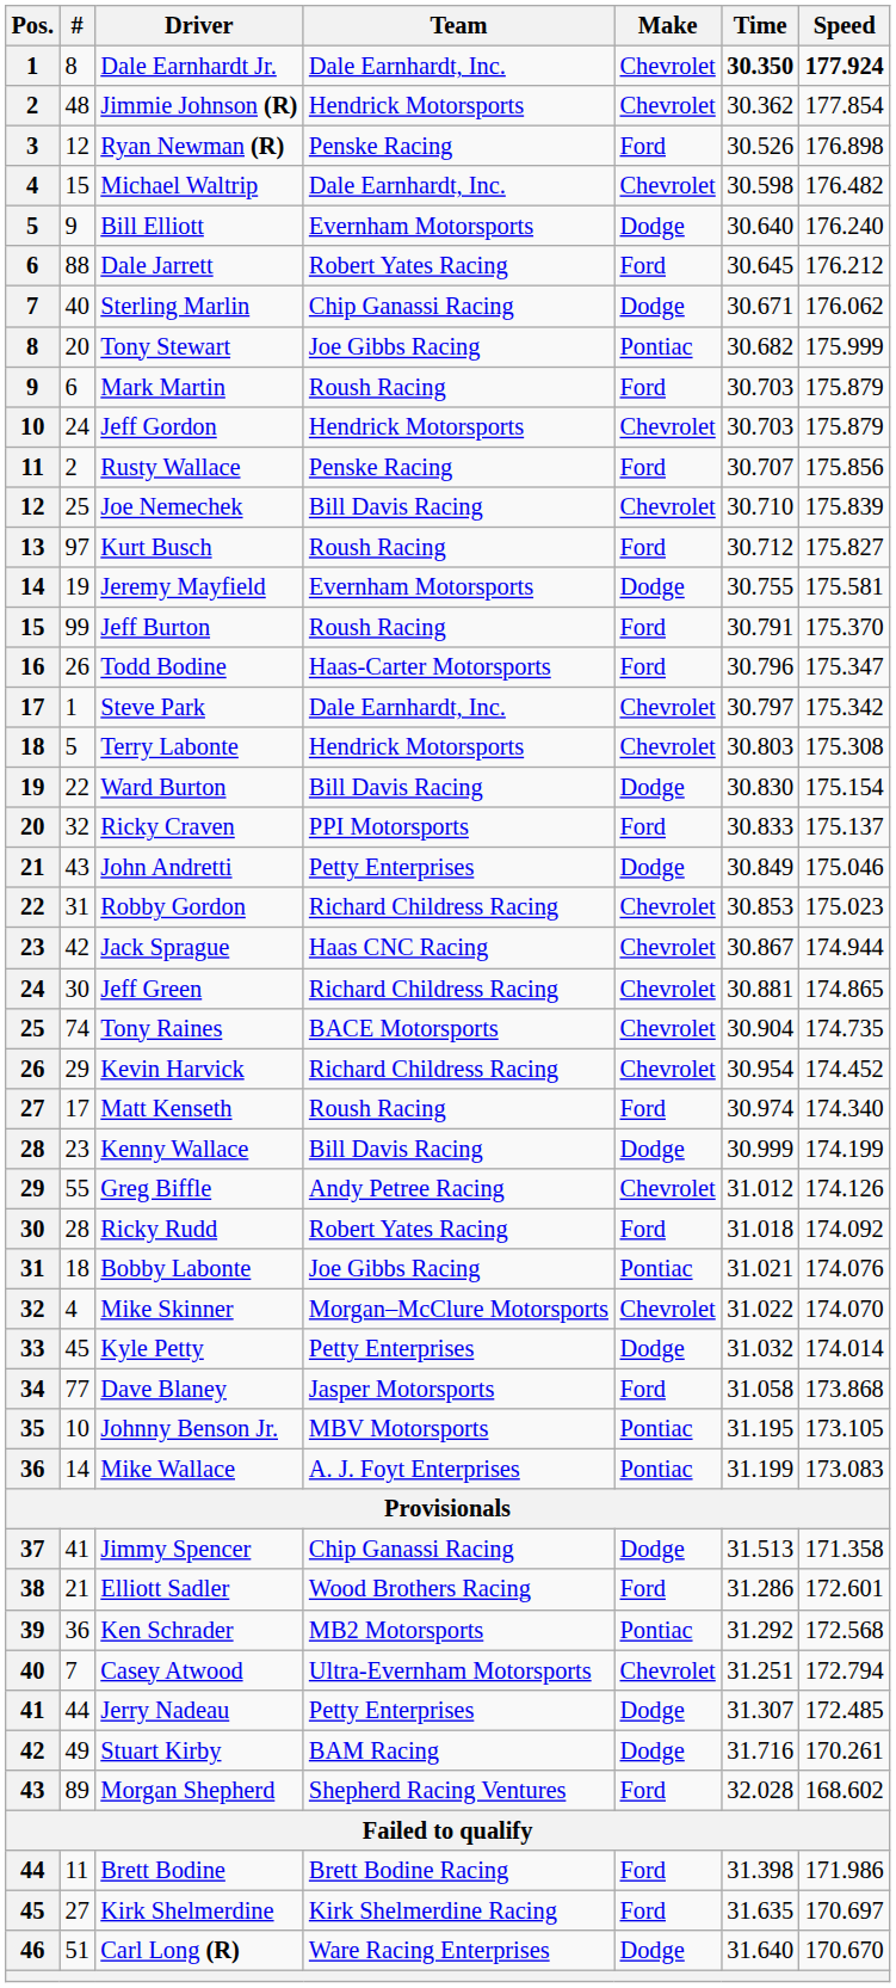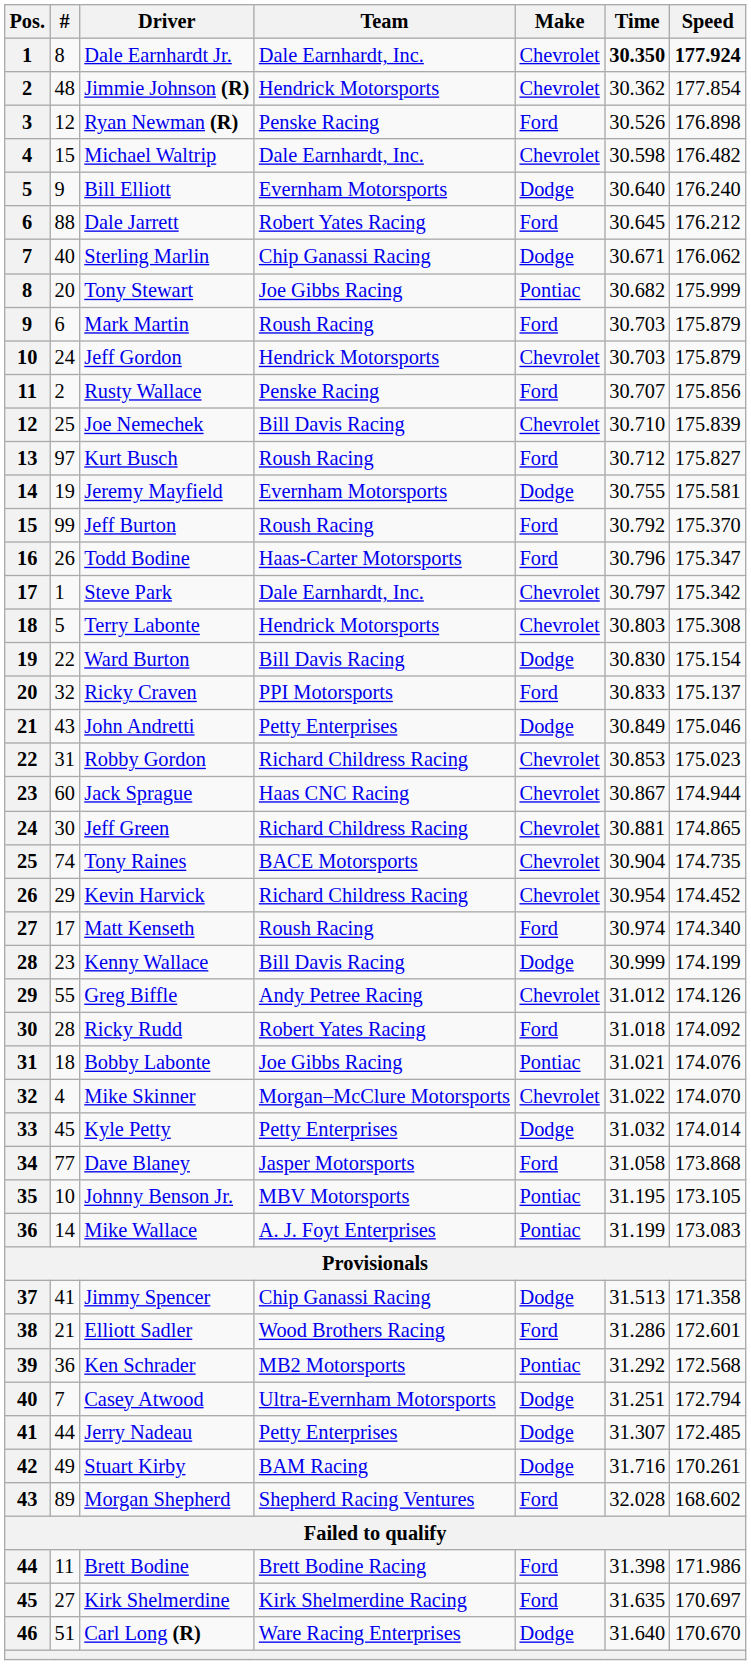 <table class="wikitable" style="font-size:95%">
 <tr>
 <th>Pos.</th>
 <th>#</th>
 <th>Driver</th>
 <th>Team</th>
 <th>Make</th>
 <th>Time</th>
 <th>Speed</th>
 </tr>
 <tr>
 <th>1</th>
 <td>8</td>
 <td><a href='#'>Dale Earnhardt Jr.</a></td>
 <td><a href='#'>Dale Earnhardt, Inc.</a></td>
 <td><a href='#'>Chevrolet</a></td>
 <td><strong>30.350</strong></td>
 <td><strong>177.924</strong></td>
 </tr>
 <tr>
 <th>2</th>
 <td>48</td>
 <td><a href='#'>Jimmie Johnson</a> <strong>(R)</strong></td>
 <td><a href='#'>Hendrick Motorsports</a></td>
 <td><a href='#'>Chevrolet</a></td>
 <td>30.362</td>
 <td>177.854</td>
 </tr>
 <tr>
 <th>3</th>
 <td>12</td>
 <td><a href='#'>Ryan Newman</a> <strong>(R)</strong></td>
 <td><a href='#'>Penske Racing</a></td>
 <td><a href='#'>Ford</a></td>
 <td>30.526</td>
 <td>176.898</td>
 </tr>
 <tr>
 <th>4</th>
 <td>15</td>
 <td><a href='#'>Michael Waltrip</a></td>
 <td><a href='#'>Dale Earnhardt, Inc.</a></td>
 <td><a href='#'>Chevrolet</a></td>
 <td>30.598</td>
 <td>176.482</td>
 </tr>
 <tr>
 <th>5</th>
 <td>9</td>
 <td><a href='#'>Bill Elliott</a></td>
 <td><a href='#'>Evernham Motorsports</a></td>
 <td><a href='#'>Dodge</a></td>
 <td>30.640</td>
 <td>176.240</td>
 </tr>
 <tr>
 <th>6</th>
 <td>88</td>
 <td><a href='#'>Dale Jarrett</a></td>
 <td><a href='#'>Robert Yates Racing</a></td>
 <td><a href='#'>Ford</a></td>
 <td>30.645</td>
 <td>176.212</td>
 </tr>
 <tr>
 <th>7</th>
 <td>40</td>
 <td><a href='#'>Sterling Marlin</a></td>
 <td><a href='#'>Chip Ganassi Racing</a></td>
 <td><a href='#'>Dodge</a></td>
 <td>30.671</td>
 <td>176.062</td>
 </tr>
 <tr>
 <th>8</th>
 <td>20</td>
 <td><a href='#'>Tony Stewart</a></td>
 <td><a href='#'>Joe Gibbs Racing</a></td>
 <td><a href='#'>Pontiac</a></td>
 <td>30.682</td>
 <td>175.999</td>
 </tr>
 <tr>
 <th>9</th>
 <td>6</td>
 <td><a href='#'>Mark Martin</a></td>
 <td><a href='#'>Roush Racing</a></td>
 <td><a href='#'>Ford</a></td>
 <td>30.703</td>
 <td>175.879</td>
 </tr>
 <tr>
 <th>10</th>
 <td>24</td>
 <td><a href='#'>Jeff Gordon</a></td>
 <td><a href='#'>Hendrick Motorsports</a></td>
 <td><a href='#'>Chevrolet</a></td>
 <td>30.703</td>
 <td>175.879</td>
 </tr>
 <tr>
 <th>11</th>
 <td>2</td>
 <td><a href='#'>Rusty Wallace</a></td>
 <td><a href='#'>Penske Racing</a></td>
 <td><a href='#'>Ford</a></td>
 <td>30.707</td>
 <td>175.856</td>
 </tr>
 <tr>
 <th>12</th>
 <td>25</td>
 <td><a href='#'>Joe Nemechek</a></td>
 <td><a href='#'>Bill Davis Racing</a></td>
 <td><a href='#'>Chevrolet</a></td>
 <td>30.710</td>
 <td>175.839</td>
 </tr>
 <tr>
 <th>13</th>
 <td>97</td>
 <td><a href='#'>Kurt Busch</a></td>
 <td><a href='#'>Roush Racing</a></td>
 <td><a href='#'>Ford</a></td>
 <td>30.712</td>
 <td>175.827</td>
 </tr>
 <tr>
 <th>14</th>
 <td>19</td>
 <td><a href='#'>Jeremy Mayfield</a></td>
 <td><a href='#'>Evernham Motorsports</a></td>
 <td><a href='#'>Dodge</a></td>
 <td>30.755</td>
 <td>175.581</td>
 </tr>
 <tr>
 <th>15</th>
 <td>99</td>
 <td><a href='#'>Jeff Burton</a></td>
 <td><a href='#'>Roush Racing</a></td>
 <td><a href='#'>Ford</a></td>
-<td>30.791</td>
+<td>30.792</td>
 <td>175.370</td>
 </tr>
 <tr>
 <th>16</th>
 <td>26</td>
 <td><a href='#'>Todd Bodine</a></td>
 <td><a href='#'>Haas-Carter Motorsports</a></td>
 <td><a href='#'>Ford</a></td>
 <td>30.796</td>
 <td>175.347</td>
 </tr>
 <tr>
 <th>17</th>
 <td>1</td>
 <td><a href='#'>Steve Park</a></td>
 <td><a href='#'>Dale Earnhardt, Inc.</a></td>
 <td><a href='#'>Chevrolet</a></td>
 <td>30.797</td>
 <td>175.342</td>
 </tr>
 <tr>
 <th>18</th>
 <td>5</td>
 <td><a href='#'>Terry Labonte</a></td>
 <td><a href='#'>Hendrick Motorsports</a></td>
 <td><a href='#'>Chevrolet</a></td>
 <td>30.803</td>
 <td>175.308</td>
 </tr>
 <tr>
 <th>19</th>
 <td>22</td>
 <td><a href='#'>Ward Burton</a></td>
 <td><a href='#'>Bill Davis Racing</a></td>
 <td><a href='#'>Dodge</a></td>
 <td>30.830</td>
 <td>175.154</td>
 </tr>
 <tr>
 <th>20</th>
 <td>32</td>
 <td><a href='#'>Ricky Craven</a></td>
 <td><a href='#'>PPI Motorsports</a></td>
 <td><a href='#'>Ford</a></td>
 <td>30.833</td>
 <td>175.137</td>
 </tr>
 <tr>
 <th>21</th>
 <td>43</td>
 <td><a href='#'>John Andretti</a></td>
 <td><a href='#'>Petty Enterprises</a></td>
 <td><a href='#'>Dodge</a></td>
 <td>30.849</td>
 <td>175.046</td>
 </tr>
 <tr>
 <th>22</th>
 <td>31</td>
 <td><a href='#'>Robby Gordon</a></td>
 <td><a href='#'>Richard Childress Racing</a></td>
 <td><a href='#'>Chevrolet</a></td>
 <td>30.853</td>
 <td>175.023</td>
 </tr>
 <tr>
 <th>23</th>
-<td>42</td>
+<td>60</td>
 <td><a href='#'>Jack Sprague</a></td>
 <td><a href='#'>Haas CNC Racing</a></td>
 <td><a href='#'>Chevrolet</a></td>
 <td>30.867</td>
 <td>174.944</td>
 </tr>
 <tr>
 <th>24</th>
 <td>30</td>
 <td><a href='#'>Jeff Green</a></td>
 <td><a href='#'>Richard Childress Racing</a></td>
 <td><a href='#'>Chevrolet</a></td>
 <td>30.881</td>
 <td>174.865</td>
 </tr>
 <tr>
 <th>25</th>
 <td>74</td>
 <td><a href='#'>Tony Raines</a></td>
 <td><a href='#'>BACE Motorsports</a></td>
 <td><a href='#'>Chevrolet</a></td>
 <td>30.904</td>
 <td>174.735</td>
 </tr>
 <tr>
 <th>26</th>
 <td>29</td>
 <td><a href='#'>Kevin Harvick</a></td>
 <td><a href='#'>Richard Childress Racing</a></td>
 <td><a href='#'>Chevrolet</a></td>
 <td>30.954</td>
 <td>174.452</td>
 </tr>
 <tr>
 <th>27</th>
 <td>17</td>
 <td><a href='#'>Matt Kenseth</a></td>
 <td><a href='#'>Roush Racing</a></td>
 <td><a href='#'>Ford</a></td>
 <td>30.974</td>
 <td>174.340</td>
 </tr>
 <tr>
 <th>28</th>
 <td>23</td>
 <td><a href='#'>Kenny Wallace</a></td>
 <td><a href='#'>Bill Davis Racing</a></td>
 <td><a href='#'>Dodge</a></td>
 <td>30.999</td>
 <td>174.199</td>
 </tr>
 <tr>
 <th>29</th>
 <td>55</td>
 <td><a href='#'>Greg Biffle</a></td>
 <td><a href='#'>Andy Petree Racing</a></td>
 <td><a href='#'>Chevrolet</a></td>
 <td>31.012</td>
 <td>174.126</td>
 </tr>
 <tr>
 <th>30</th>
 <td>28</td>
 <td><a href='#'>Ricky Rudd</a></td>
 <td><a href='#'>Robert Yates Racing</a></td>
 <td><a href='#'>Ford</a></td>
 <td>31.018</td>
 <td>174.092</td>
 </tr>
 <tr>
 <th>31</th>
 <td>18</td>
 <td><a href='#'>Bobby Labonte</a></td>
 <td><a href='#'>Joe Gibbs Racing</a></td>
 <td><a href='#'>Pontiac</a></td>
 <td>31.021</td>
 <td>174.076</td>
 </tr>
 <tr>
 <th>32</th>
 <td>4</td>
 <td><a href='#'>Mike Skinner</a></td>
 <td><a href='#'>Morgan–McClure Motorsports</a></td>
 <td><a href='#'>Chevrolet</a></td>
 <td>31.022</td>
 <td>174.070</td>
 </tr>
 <tr>
 <th>33</th>
 <td>45</td>
 <td><a href='#'>Kyle Petty</a></td>
 <td><a href='#'>Petty Enterprises</a></td>
 <td><a href='#'>Dodge</a></td>
 <td>31.032</td>
 <td>174.014</td>
 </tr>
 <tr>
 <th>34</th>
 <td>77</td>
 <td><a href='#'>Dave Blaney</a></td>
 <td><a href='#'>Jasper Motorsports</a></td>
 <td><a href='#'>Ford</a></td>
 <td>31.058</td>
 <td>173.868</td>
 </tr>
 <tr>
 <th>35</th>
 <td>10</td>
 <td><a href='#'>Johnny Benson Jr.</a></td>
 <td><a href='#'>MBV Motorsports</a></td>
 <td><a href='#'>Pontiac</a></td>
 <td>31.195</td>
 <td>173.105</td>
 </tr>
 <tr>
 <th>36</th>
 <td>14</td>
 <td><a href='#'>Mike Wallace</a></td>
 <td><a href='#'>A. J. Foyt Enterprises</a></td>
 <td><a href='#'>Pontiac</a></td>
 <td>31.199</td>
 <td>173.083</td>
 </tr>
 <tr>
 <th colspan="7">Provisionals</th>
 </tr>
 <tr>
 <th>37</th>
 <td>41</td>
 <td><a href='#'>Jimmy Spencer</a></td>
 <td><a href='#'>Chip Ganassi Racing</a></td>
 <td><a href='#'>Dodge</a></td>
 <td>31.513</td>
 <td>171.358</td>
 </tr>
 <tr>
 <th>38</th>
 <td>21</td>
 <td><a href='#'>Elliott Sadler</a></td>
 <td><a href='#'>Wood Brothers Racing</a></td>
 <td><a href='#'>Ford</a></td>
 <td>31.286</td>
 <td>172.601</td>
 </tr>
 <tr>
 <th>39</th>
 <td>36</td>
 <td><a href='#'>Ken Schrader</a></td>
 <td><a href='#'>MB2 Motorsports</a></td>
 <td><a href='#'>Pontiac</a></td>
 <td>31.292</td>
 <td>172.568</td>
 </tr>
 <tr>
 <th>40</th>
 <td>7</td>
 <td><a href='#'>Casey Atwood</a></td>
 <td><a href='#'>Ultra-Evernham Motorsports</a></td>
-<td><a href='#'>Chevrolet</a></td>
+<td><a href='#'>Dodge</a></td>
 <td>31.251</td>
 <td>172.794</td>
 </tr>
 <tr>
 <th>41</th>
 <td>44</td>
 <td><a href='#'>Jerry Nadeau</a></td>
 <td><a href='#'>Petty Enterprises</a></td>
 <td><a href='#'>Dodge</a></td>
 <td>31.307</td>
 <td>172.485</td>
 </tr>
 <tr>
 <th>42</th>
 <td>49</td>
 <td><a href='#'>Stuart Kirby</a></td>
 <td><a href='#'>BAM Racing</a></td>
 <td><a href='#'>Dodge</a></td>
 <td>31.716</td>
 <td>170.261</td>
 </tr>
 <tr>
 <th>43</th>
 <td>89</td>
 <td><a href='#'>Morgan Shepherd</a></td>
 <td><a href='#'>Shepherd Racing Ventures</a></td>
 <td><a href='#'>Ford</a></td>
 <td>32.028</td>
 <td>168.602</td>
 </tr>
 <tr>
 <th colspan="7">Failed to qualify</th>
 </tr>
 <tr>
 <th>44</th>
 <td>11</td>
 <td><a href='#'>Brett Bodine</a></td>
 <td><a href='#'>Brett Bodine Racing</a></td>
 <td><a href='#'>Ford</a></td>
 <td>31.398</td>
 <td>171.986</td>
 </tr>
 <tr>
 <th>45</th>
 <td>27</td>
 <td><a href='#'>Kirk Shelmerdine</a></td>
 <td><a href='#'>Kirk Shelmerdine Racing</a></td>
 <td><a href='#'>Ford</a></td>
 <td>31.635</td>
 <td>170.697</td>
 </tr>
 <tr>
 <th>46</th>
 <td>51</td>
 <td><a href='#'>Carl Long</a> <strong>(R)</strong></td>
 <td><a href='#'>Ware Racing Enterprises</a></td>
 <td><a href='#'>Dodge</a></td>
 <td>31.640</td>
 <td>170.670</td>
 </tr>
 <tr>
 <th colspan="7"></th>
 </tr>
 </table>
